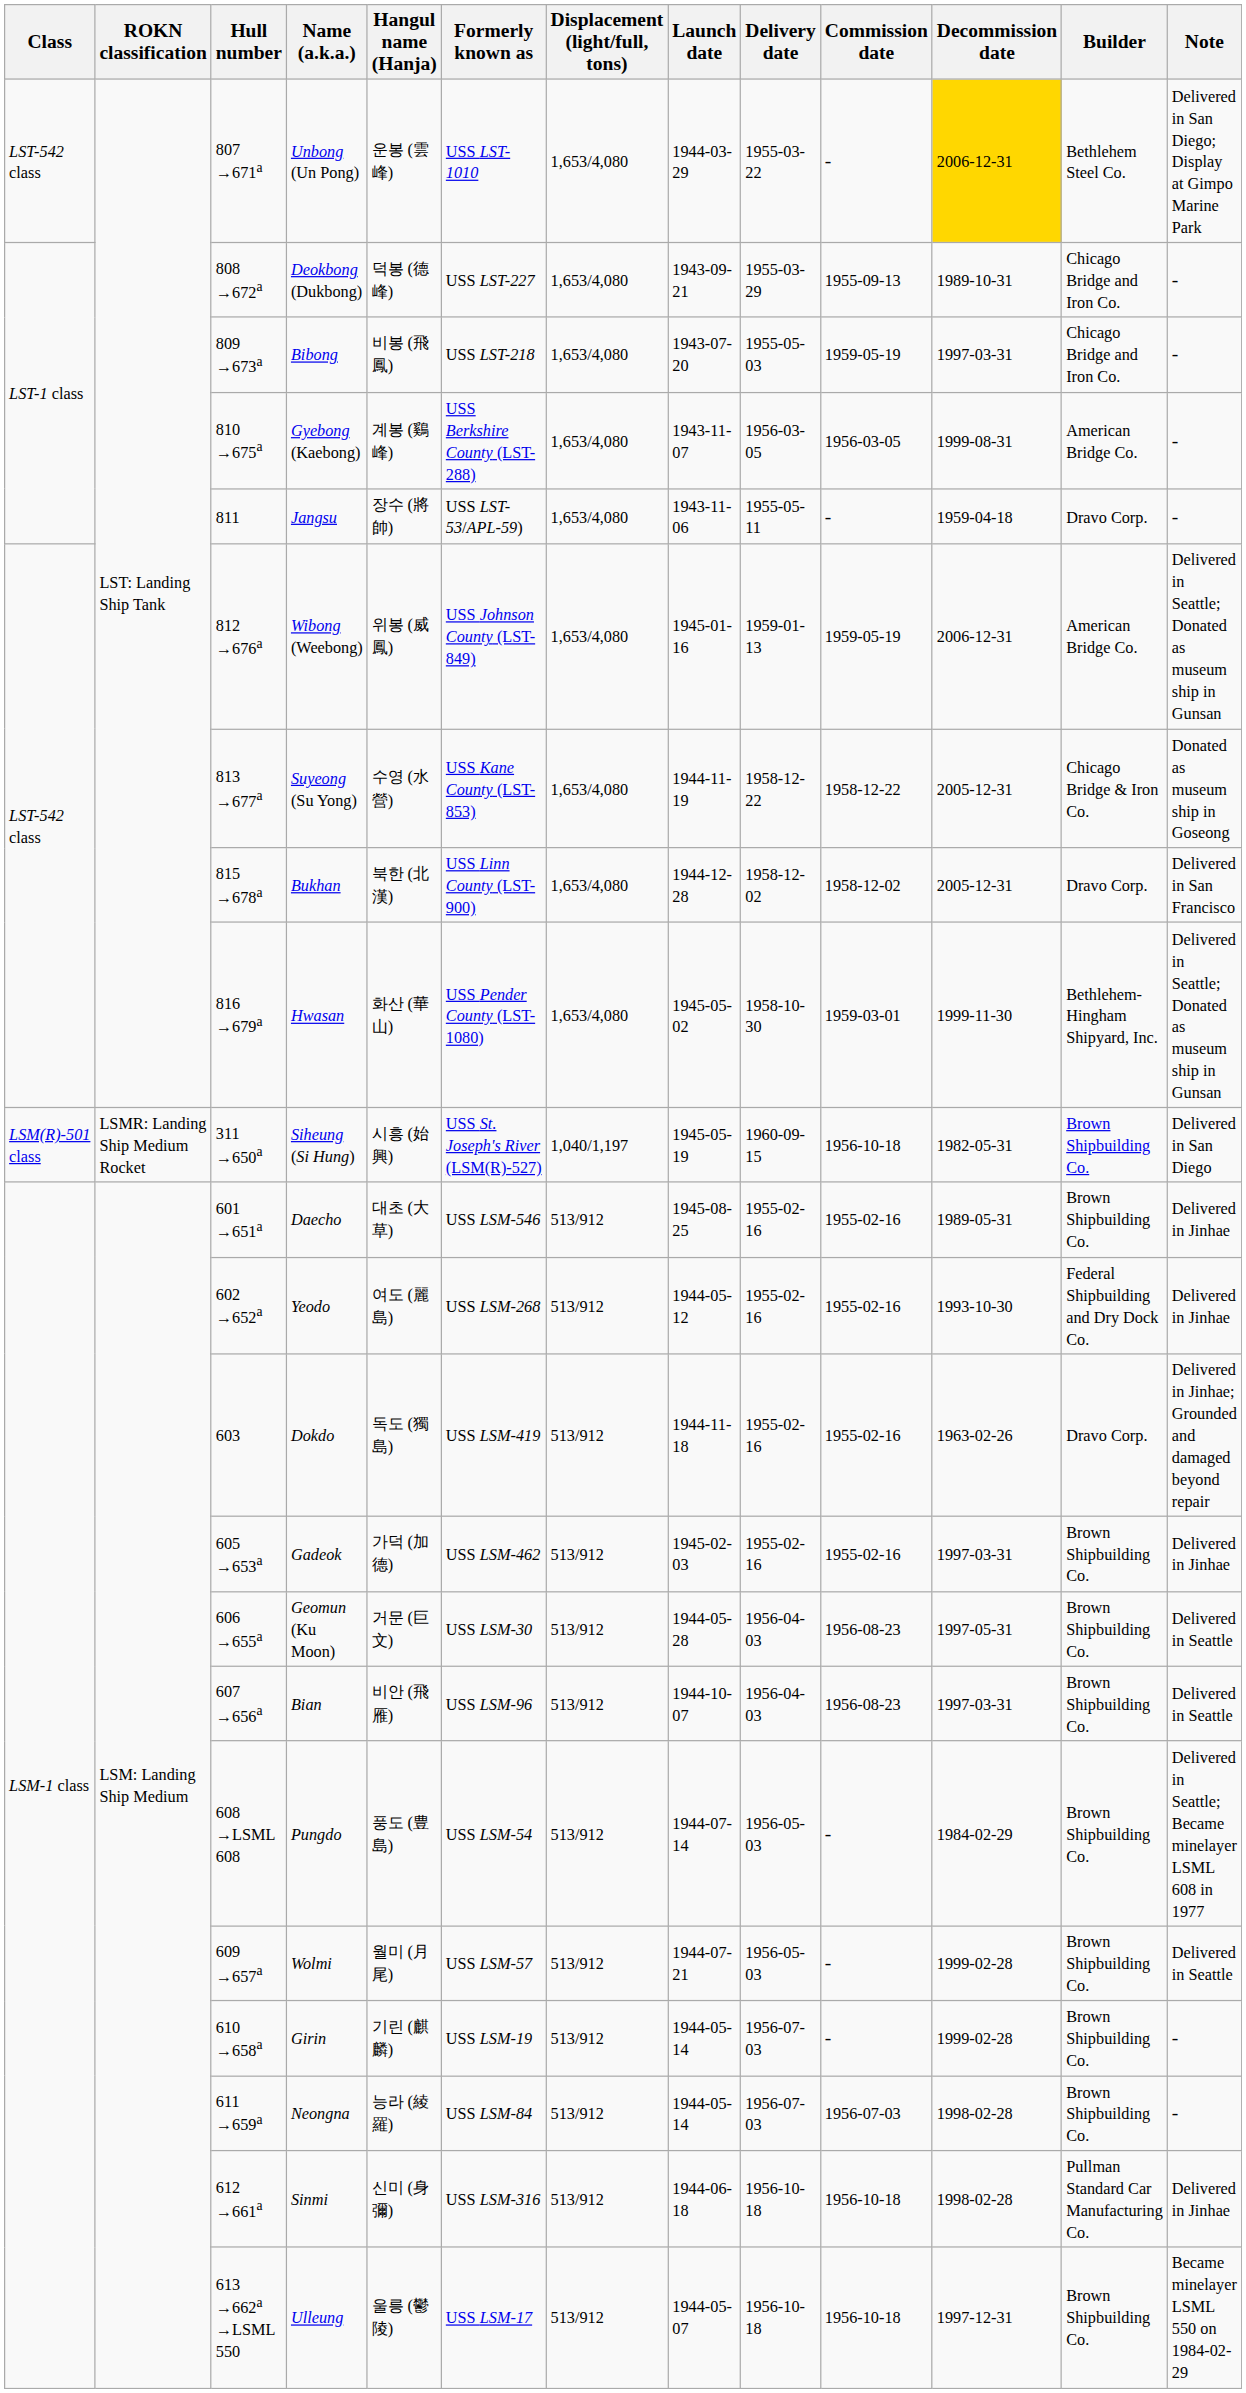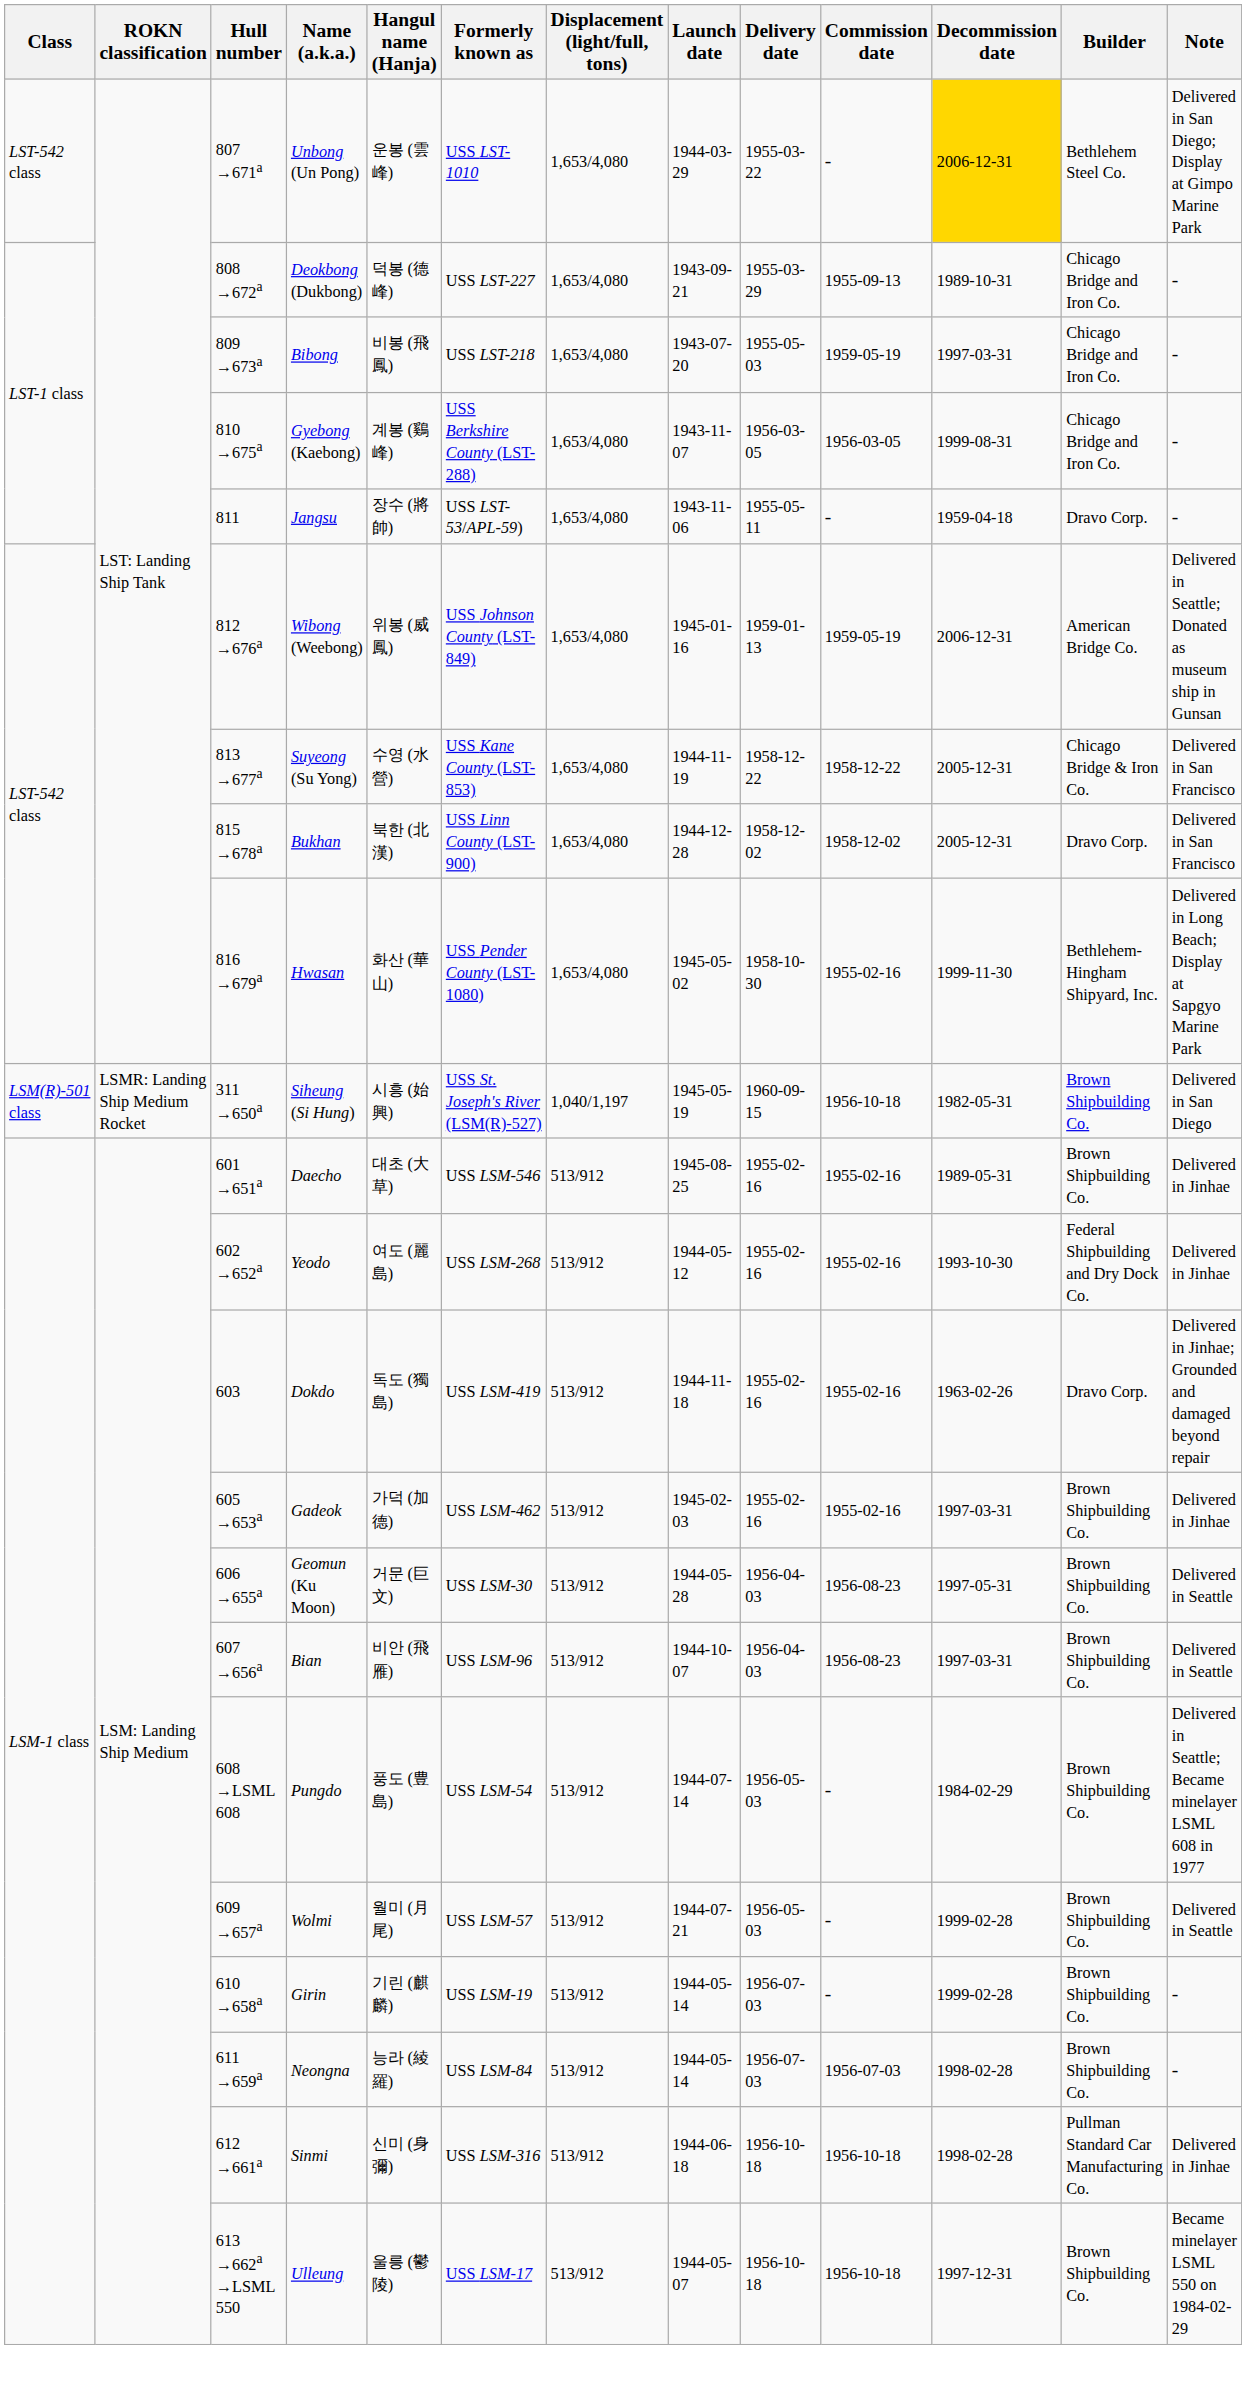 <table class="wikitable">
 <tr>
 <th>Class</th>
 <th>ROKN classification</th>
 <th>Hull number</th>
 <th>Name (a.k.a.)</th>
 <th>Hangul name<br>(Hanja)</th>
 <th>Formerly known as</th>
 <th>Displacement<br>(light/full, tons)</th>
 <th>Launch date</th>
 <th>Delivery date</th>
 <th>Commission date</th>
 <th>Decommission date</th>
 <th>Builder</th>
 <th>Note</th>
 </tr>
 <tr>
 <td><small><em>LST-542</em> class</small></td>
 <td rowspan="9"><small>LST: Landing Ship Tank</small></td>
 <td><small>807 →671<sup>a</sup></small></td>
 <td><em><small><a href='#'>Unbong</a></small></em> <small>(Un Pong)</small></td>
 <td><small>운봉 (雲峰)</small></td>
 <td><small><a href='#'>USS <em>LST-1010</em></a></small></td>
 <td><small>1,653/4,080</small></td>
 <td><small>1944-03-29</small></td>
 <td><small>1955-03-22</small></td>
 <td>-</td>
 <td style="background: gold;"><small>2006-12-31</small></td>
 <td><small>Bethlehem Steel Co.</small></td>
 <td><small>Delivered in San Diego;</small> <small>Display at Gimpo Marine Park</small></td>
 </tr>
 <tr>
 <td rowspan="4"><small><em>LST-1</em> class</small></td>
 <td><small>808 →672<sup>a</sup></small></td>
 <td><em><small><a href='#'>Deokbong</a></small></em> <small>(Dukbong)</small></td>
 <td><small>덕봉 (德峰)</small></td>
 <td><small>USS <em>LST-227</em></small></td>
 <td><small>1,653/4,080</small></td>
 <td><small>1943-09-21</small></td>
 <td><small>1955-03-29</small></td>
 <td><small>1955-09-13</small></td>
 <td><small>1989-10-31</small></td>
 <td><small>Chicago Bridge and Iron Co.</small></td>
 <td>-</td>
 </tr>
 <tr>
 <td><small>809 →673<sup>a</sup></small></td>
 <td><em><small><a href='#'>Bibong</a></small></em></td>
 <td><small>비봉 (飛鳳)</small></td>
 <td><small>USS <em>LST-218</em></small></td>
 <td><small>1,653/4,080</small></td>
 <td><small>1943-07-20</small></td>
 <td><small>1955-05-03</small></td>
 <td><small>1959-05-19</small></td>
 <td><small>1997-03-31</small></td>
 <td><small>Chicago Bridge and Iron Co.</small></td>
 <td>-</td>
 </tr>
 <tr>
 <td><small>810 →675<sup>a</sup></small></td>
 <td><em><small><a href='#'>Gyebong</a></small></em> <small>(Kaebong)</small></td>
 <td><small>계봉 (鷄峰)</small></td>
 <td><a href='#'><small>USS <em>Berkshire County</em> (LST-288)</small></a></td>
 <td><small>1,653/4,080</small></td>
 <td><small>1943-11-07</small></td>
 <td><small>1956-03-05</small></td>
 <td><small>1956-03-05</small></td>
 <td><small>1999-08-31</small></td>
-<td><small>American Bridge Co.</small></td>
+<td><small>Chicago Bridge and Iron Co.</small></td>
 <td>-</td>
 </tr>
 <tr>
 <td><small>811</small></td>
 <td><em><small><a href='#'>Jangsu</a></small></em></td>
 <td><small>장수 (將帥)</small></td>
 <td><small>USS <em>LST-53</em>/<em>APL-59</em>)</small></td>
 <td><small>1,653/4,080</small></td>
 <td><small>1943-11-06</small></td>
 <td><small>1955-05-11</small></td>
 <td>-</td>
 <td><small>1959-04-18</small></td>
 <td><small>Dravo Corp.</small></td>
 <td>-</td>
 </tr>
 <tr>
 <td rowspan="4"><small><em>LST-542</em> class</small></td>
 <td><small>812 →676<sup>a</sup></small></td>
 <td><em><small><a href='#'>Wibong</a></small></em> <small>(Weebong)</small></td>
 <td><small>위봉 (威鳳)</small></td>
 <td><a href='#'><small>USS <em>Johnson County</em> (LST-849)</small></a></td>
 <td><small>1,653/4,080</small></td>
 <td><small>1945-01-16</small></td>
 <td><small>1959-01-13</small></td>
 <td><small>1959-05-19</small></td>
 <td><small>2006-12-31</small></td>
 <td><small>American Bridge Co.</small></td>
 <td><small>Delivered in Seattle; Donated as museum ship in Gunsan</small></td>
 </tr>
 <tr>
 <td><small>813 →677<sup>a</sup></small></td>
 <td><em><small><a href='#'>Suyeong</a></small></em> <small>(Su Yong)</small></td>
 <td><small>수영 (水營)</small></td>
 <td><a href='#'><small>USS <em>Kane County</em> (LST-853)</small></a></td>
 <td><small>1,653/4,080</small></td>
 <td><small>1944-11-19</small></td>
 <td><small>1958-12-22</small></td>
 <td><small>1958-12-22</small></td>
 <td><small>2005-12-31</small></td>
 <td><small>Chicago Bridge & Iron Co.</small></td>
-<td><small>Donated as museum ship in Goseong</small></td>
+<td><small>Delivered in San Francisco</small></td>
 </tr>
 <tr>
 <td><small>815 →678<sup>a</sup></small></td>
 <td><em><small><a href='#'>Bukhan</a></small></em></td>
 <td><small>북한 (北漢)</small></td>
 <td><a href='#'><small>USS <em>Linn County</em> (LST-900)</small></a></td>
 <td><small>1,653/4,080</small></td>
 <td><small>1944-12-28</small></td>
 <td><small>1958-12-02</small></td>
 <td><small>1958-12-02</small></td>
 <td><small>2005-12-31</small></td>
 <td><small>Dravo Corp.</small></td>
 <td><small>Delivered in San Francisco</small></td>
 </tr>
 <tr>
 <td><small>816 →679<sup>a</sup></small></td>
 <td><em><small><a href='#'>Hwasan</a></small></em></td>
 <td><small>화산 (華山)</small></td>
 <td><a href='#'><small>USS <em>Pender County</em> (LST-1080)</small></a></td>
 <td><small>1,653/4,080</small></td>
 <td><small>1945-05-02</small></td>
 <td><small>1958-10-30</small></td>
-<td><small>1959-03-01</small></td>
+<td><small>1955-02-16</small></td>
 <td><small>1999-11-30</small></td>
 <td><small>Bethlehem-Hingham Shipyard, Inc.</small></td>
-<td><small>Delivered in Seattle; Donated as museum ship in Gunsan</small></td>
+<td><small>Delivered in Long Beach;</small> <small>Display at</small> <small>Sapgyo</small> <small>Marine Par</small><small>k</small></td>
 </tr>
 <tr>
 <td><a href='#'><small><em>LSM(R)-501</em> class</small></a></td>
 <td><small>LSMR: Landing Ship Medium Rocket</small></td>
 <td><small>311 →650<sup>a</sup></small></td>
 <td><a href='#'><small><em>Siheung</em></small></a> <small>(<em>Si Hung</em>)</small></td>
 <td><small>시흥 (始興)</small></td>
 <td><a href='#'><small>USS <em>St. Joseph's River</em> (LSM(R)-527)</small></a></td>
 <td><small>1,040/1,197</small></td>
 <td><small>1945-05-19</small></td>
 <td><small>1960-09-15</small></td>
 <td><small>1956-10-18</small></td>
 <td><small>1982-05-31</small></td>
 <td><a href='#'><small>Brown Shipbuilding Co.</small></a></td>
 <td><small>Delivered in San Diego</small></td>
 </tr>
 <tr>
 <td rowspan="12"><small><em>LSM-1</em> class</small></td>
 <td rowspan="12"><small>LSM: Landing Ship Medium</small></td>
 <td><small>601 →651<sup>a</sup></small></td>
 <td><em><small>Daecho</small></em></td>
 <td><small>대초 (大草)</small></td>
 <td><small>USS <em>LSM-546</em></small></td>
 <td><small>513/912</small></td>
 <td><small>1945-08-25</small></td>
 <td><small>1955-02-16</small></td>
 <td><small>1955-02-16</small></td>
 <td><small>1989-05-31</small></td>
 <td><small>Brown Shipbuilding Co.</small></td>
 <td><small>Delivered in Jinhae</small></td>
 </tr>
 <tr>
 <td><small>602 →652<sup>a</sup></small></td>
 <td><em><small>Yeodo</small></em></td>
 <td><small>여도 (麗島)</small></td>
 <td><small>USS <em>LSM-268</em></small></td>
 <td><small>513/912</small></td>
 <td><small>1944-05-12</small></td>
 <td><small>1955-02-16</small></td>
 <td><small>1955-02-16</small></td>
 <td><small>1993-10-30</small></td>
 <td><small>Federal Shipbuilding and Dry Dock Co.</small></td>
 <td><small>Delivered in Jinhae</small></td>
 </tr>
 <tr>
 <td><small>603</small></td>
 <td><em><small>Dokdo</small></em></td>
 <td><small>독도 (獨島)</small></td>
 <td><small>USS <em>LSM-419</em></small></td>
 <td><small>513/912</small></td>
 <td><small>1944-11-18</small></td>
 <td><small>1955-02-16</small></td>
 <td><small>1955-02-16</small></td>
 <td><small>1963-02-26</small></td>
 <td><small>Dravo Corp.</small></td>
 <td><small>Delivered in Jinhae;</small> <small>Grounded and damaged beyond repair</small></td>
 </tr>
 <tr>
 <td><small>605 →653<sup>a</sup></small></td>
 <td><em><small>Gadeok</small></em></td>
 <td><small>가덕 (加德)</small></td>
 <td><small>USS <em>LSM-462</em></small></td>
 <td><small>513/912</small></td>
 <td><small>1945-02-03</small></td>
 <td><small>1955-02-16</small></td>
 <td><small>1955-02-16</small></td>
 <td><small>1997-03-31</small></td>
 <td><small>Brown Shipbuilding Co.</small></td>
 <td><small>Delivered in Jinhae</small></td>
 </tr>
 <tr>
 <td><small>606 →655<sup>a</sup></small></td>
 <td><em><small>Geomun</small></em> <small>(Ku Moon)</small></td>
 <td><small>거문 (巨文)</small></td>
 <td><small>USS <em>LSM-30</em></small></td>
 <td><small>513/912</small></td>
 <td><small>1944-05-28</small></td>
 <td><small>1956-04-03</small></td>
 <td><small>1956-08-23</small></td>
 <td><small>1997-05-31</small></td>
 <td><small>Brown Shipbuilding Co.</small></td>
 <td><small>Delivered in Seattle</small></td>
 </tr>
 <tr>
 <td><small>607 →656<sup>a</sup></small></td>
 <td><em><small>Bian</small></em></td>
 <td><small>비안 (飛雁)</small></td>
 <td><small>USS <em>LSM-96</em></small></td>
 <td><small>513/912</small></td>
 <td><small>1944-10-07</small></td>
 <td><small>1956-04-03</small></td>
 <td><small>1956-08-23</small></td>
 <td><small>1997-03-31</small></td>
 <td><small>Brown Shipbuilding Co.</small></td>
 <td><small>Delivered in Seattle</small></td>
 </tr>
 <tr>
 <td><small>608</small> <small>→LSML 608</small></td>
 <td><em><small>Pungdo</small></em></td>
 <td><small>풍도 (豊島)</small></td>
 <td><small>USS <em>LSM-54</em></small></td>
 <td><small>513/912</small></td>
 <td><small>1944-07-14</small></td>
 <td><small>1956-05-03</small></td>
 <td>-</td>
 <td><small>1984-02-29</small></td>
 <td><small>Brown Shipbuilding Co.</small></td>
 <td><small>Delivered in Seattle;</small> <small>Became minelayer  LSML 608 in 1977</small></td>
 </tr>
 <tr>
 <td><small>609 →657<sup>a</sup></small></td>
 <td><em><small>Wolmi</small></em></td>
 <td><small>월미 (月尾)</small></td>
 <td><small>USS <em>LSM-57</em></small></td>
 <td><small>513/912</small></td>
 <td><small>1944-07-21</small></td>
 <td><small>1956-05-03</small></td>
 <td>-</td>
 <td><small>1999-02-28</small></td>
 <td><small>Brown Shipbuilding Co.</small></td>
 <td><small>Delivered in Seattle</small></td>
 </tr>
 <tr>
 <td><small>610 →658<sup>a</sup></small></td>
 <td><em><small>Girin</small></em></td>
 <td><small>기린 (麒麟)</small></td>
 <td><small>USS <em>LSM-19</em></small></td>
 <td><small>513/912</small></td>
 <td><small>1944-05-14</small></td>
 <td><small>1956-07-03</small></td>
 <td>-</td>
 <td><small>1999-02-28</small></td>
 <td><small>Brown Shipbuilding Co.</small></td>
 <td>-</td>
 </tr>
 <tr>
 <td><small>611 →659<sup>a</sup></small></td>
 <td><em><small>Neongna</small></em></td>
 <td><small>능라 (綾羅)</small></td>
 <td><small>USS <em>LSM-84</em></small></td>
 <td><small>513/912</small></td>
 <td><small>1944-05-14</small></td>
 <td><small>1956-07-03</small></td>
 <td><small>1956-07-03</small></td>
 <td><small>1998-02-28</small></td>
 <td><small>Brown Shipbuilding Co.</small></td>
 <td>-</td>
 </tr>
 <tr>
 <td><small>612 →661<sup>a</sup></small></td>
 <td><em><small>Sinmi</small></em></td>
 <td><small>신미 (身彌)</small></td>
 <td><small>USS <em>LSM-316</em></small></td>
 <td><small>513/912</small></td>
 <td><small>1944-06-18</small></td>
 <td><small>1956-10-18</small></td>
 <td><small>1956-10-18</small></td>
 <td><small>1998-02-28</small></td>
 <td><small>Pullman Standard Car Manufacturing Co.</small></td>
 <td><small>Delivered in Jinhae</small></td>
 </tr>
 <tr>
 <td><small>613 →662<sup>a</sup></small> <small>→LSML 550</small></td>
 <td><em><a href='#'><small>Ulleung</small></a></em></td>
 <td><small>울릉 (鬱陵)</small></td>
 <td><a href='#'><small>USS <em>LSM-17</em></small></a></td>
 <td><small>513/912</small></td>
 <td><small>1944-05-07</small></td>
 <td><small>1956-10-18</small></td>
 <td><small>1956-10-18</small></td>
 <td><small>1997-12-31</small></td>
 <td><small>Brown Shipbuilding Co.</small></td>
 <td><small>Became minelayer  LSML 550 on 1984-02-29</small></td>
 </tr>
 </table>
